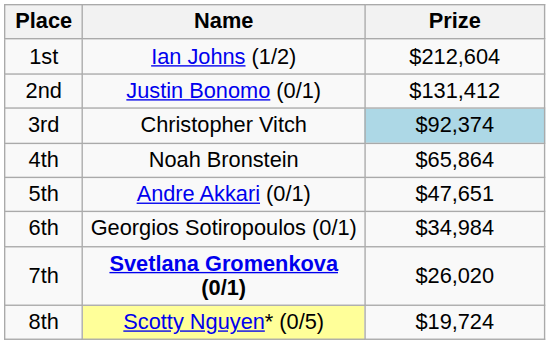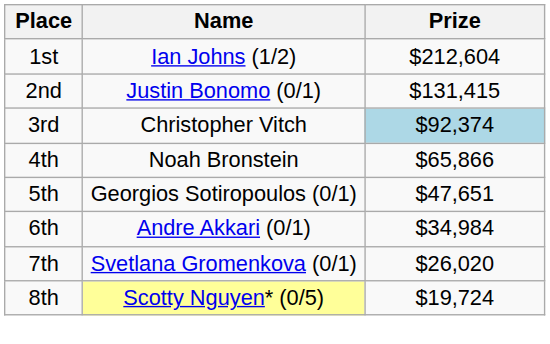 <table class="wikitable">
 <tr>
 <th width="50">Place</th>
 <th width="200">Name</th>
 <th width="125">Prize</th>
 </tr>
 <tr>
 <td align = "center">1st</td>
 <td align = "center"><a href='#'>Ian Johns</a> (1/2)</td>
 <td align = "center">$212,604</td>
 </tr>
 <tr>
 <td align = "center">2nd</td>
 <td align = "center"><a href='#'>Justin Bonomo</a> (0/1)</td>
-<td align = "center">$131,412</td>
+<td align = "center">$131,415</td>
 </tr>
 <tr>
 <td align = "center">3rd</td>
 <td align = "center">Christopher Vitch</td>
 <td align = "center" style="background: lightblue;">$92,374</td>
 </tr>
 <tr>
 <td align = "center">4th</td>
 <td align = "center">Noah Bronstein</td>
-<td align = "center">$65,864</td>
+<td align = "center">$65,866</td>
 </tr>
 <tr>
 <td align = "center">5th</td>
-<td align = "center"><a href='#'>Andre Akkari</a> (0/1)</td>
+<td align = "center">Georgios Sotiropoulos (0/1)</td>
 <td align = "center">$47,651</td>
 </tr>
 <tr>
 <td align = "center">6th</td>
-<td align = "center">Georgios Sotiropoulos (0/1)</td>
+<td align = "center"><a href='#'>Andre Akkari</a> (0/1)</td>
 <td align = "center">$34,984</td>
 </tr>
 <tr>
 <td align = "center">7th</td>
-<td align = "center"><strong><a href='#'>Svetlana Gromenkova</a> (0/1)</strong></td>
+<td align = "center"><a href='#'>Svetlana Gromenkova</a> (0/1)</td>
 <td align = "center">$26,020</td>
 </tr>
 <tr>
 <td align = "center">8th</td>
 <td align = "center"  bgcolor="#FFFF99"><a href='#'>Scotty Nguyen</a>* (0/5)</td>
 <td align = "center">$19,724</td>
 </tr>
 </table>
